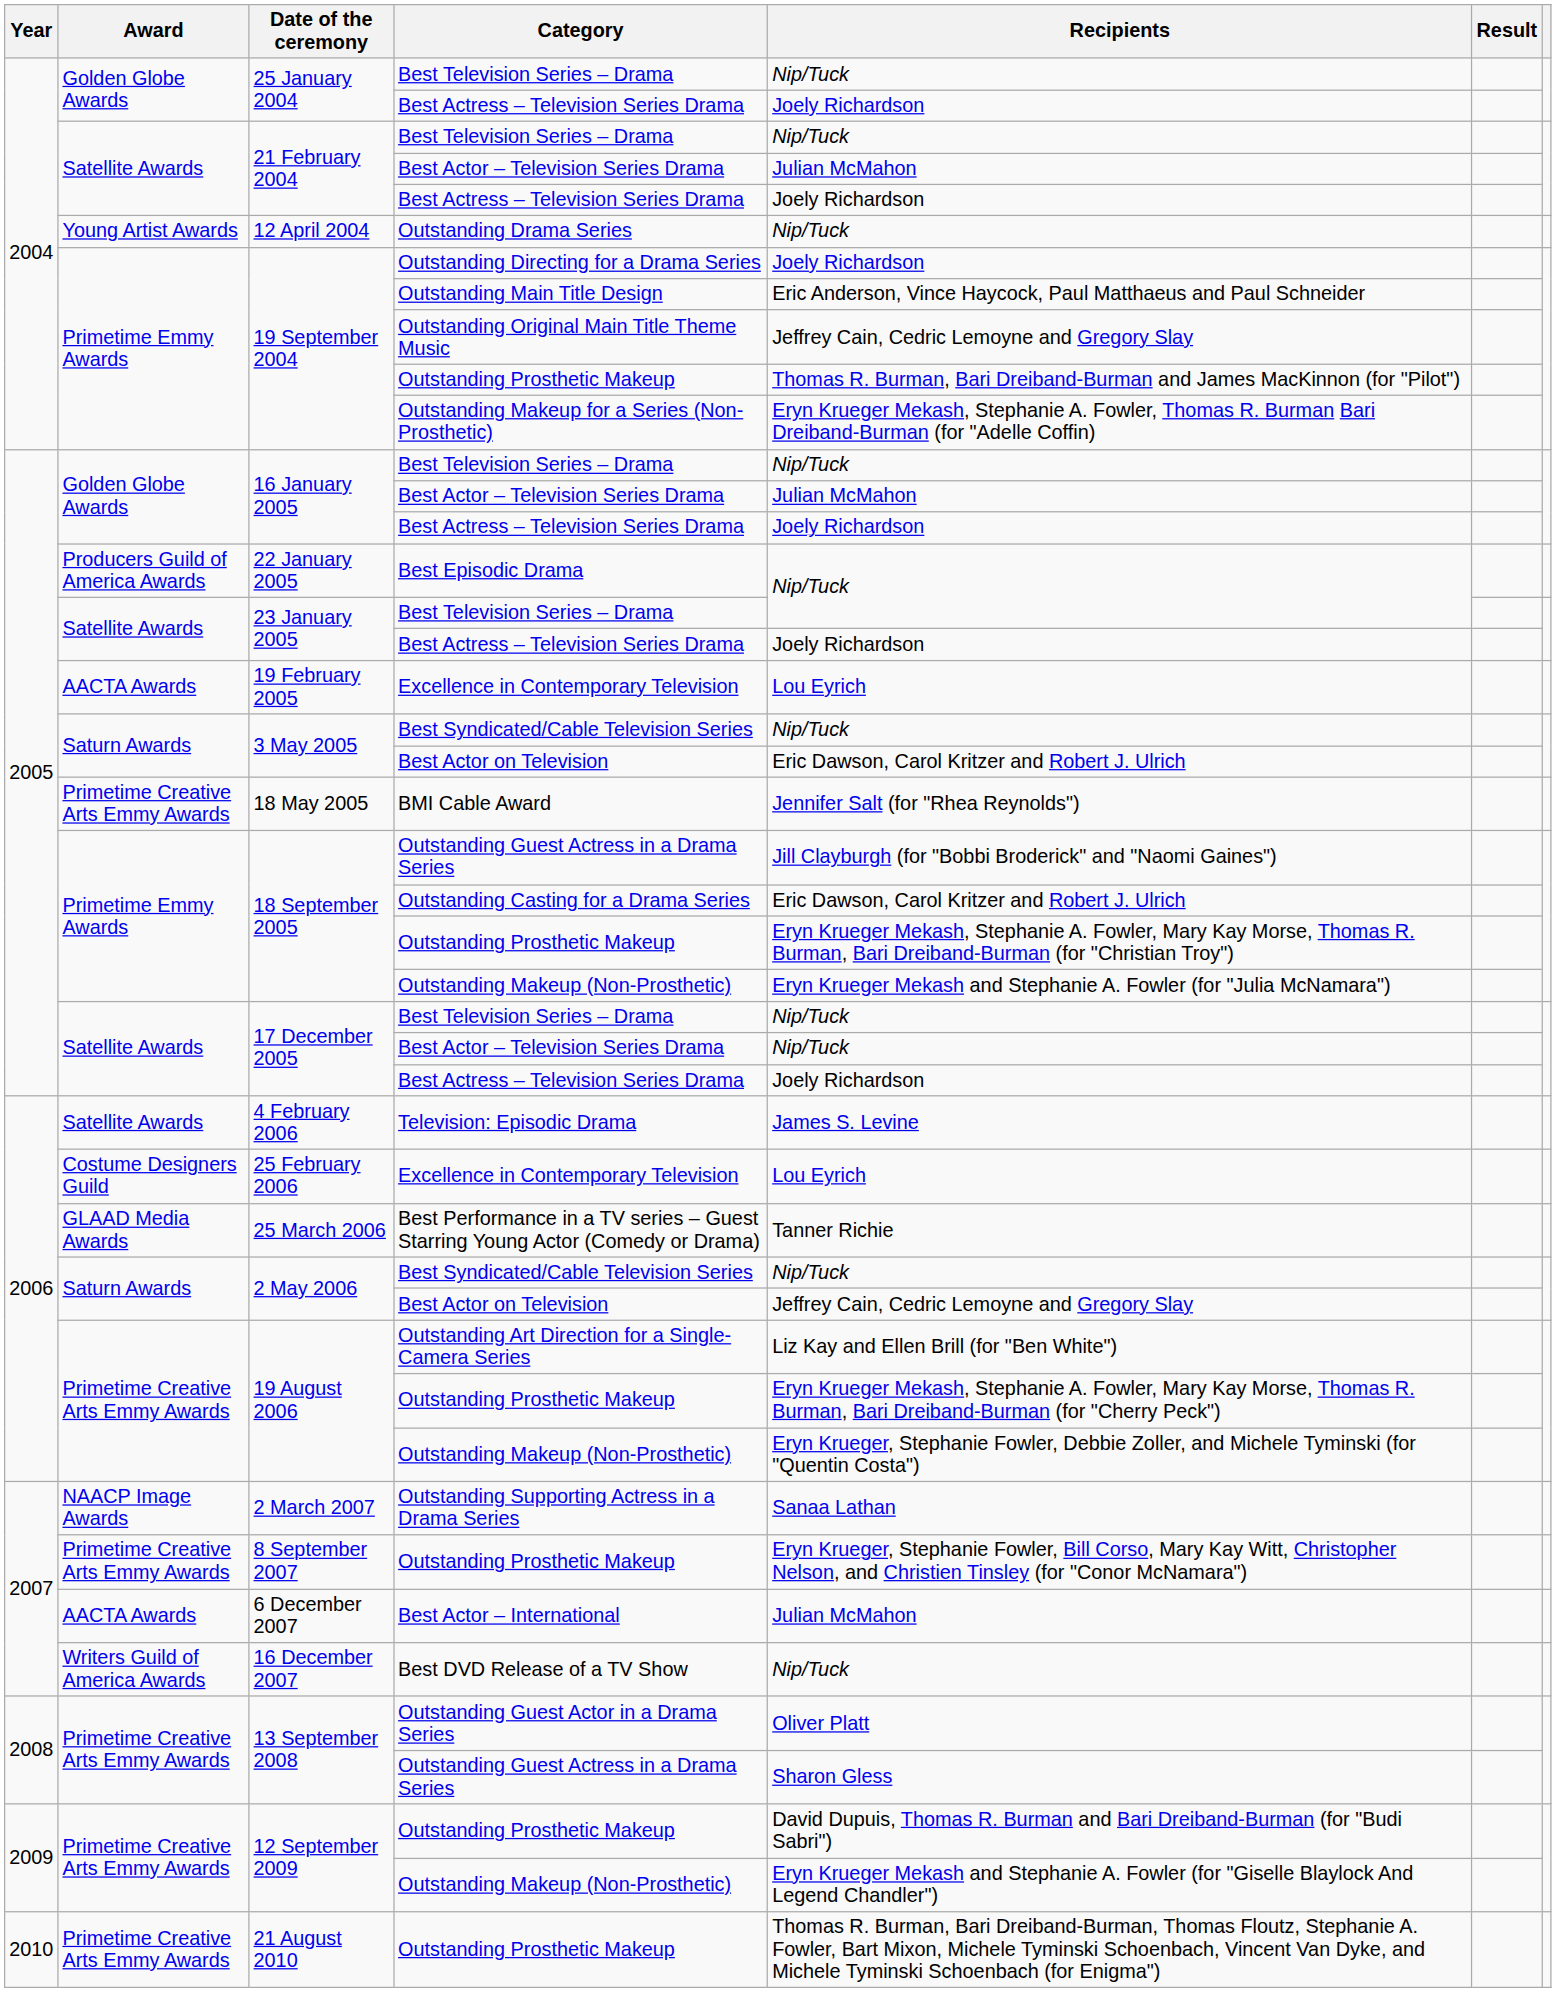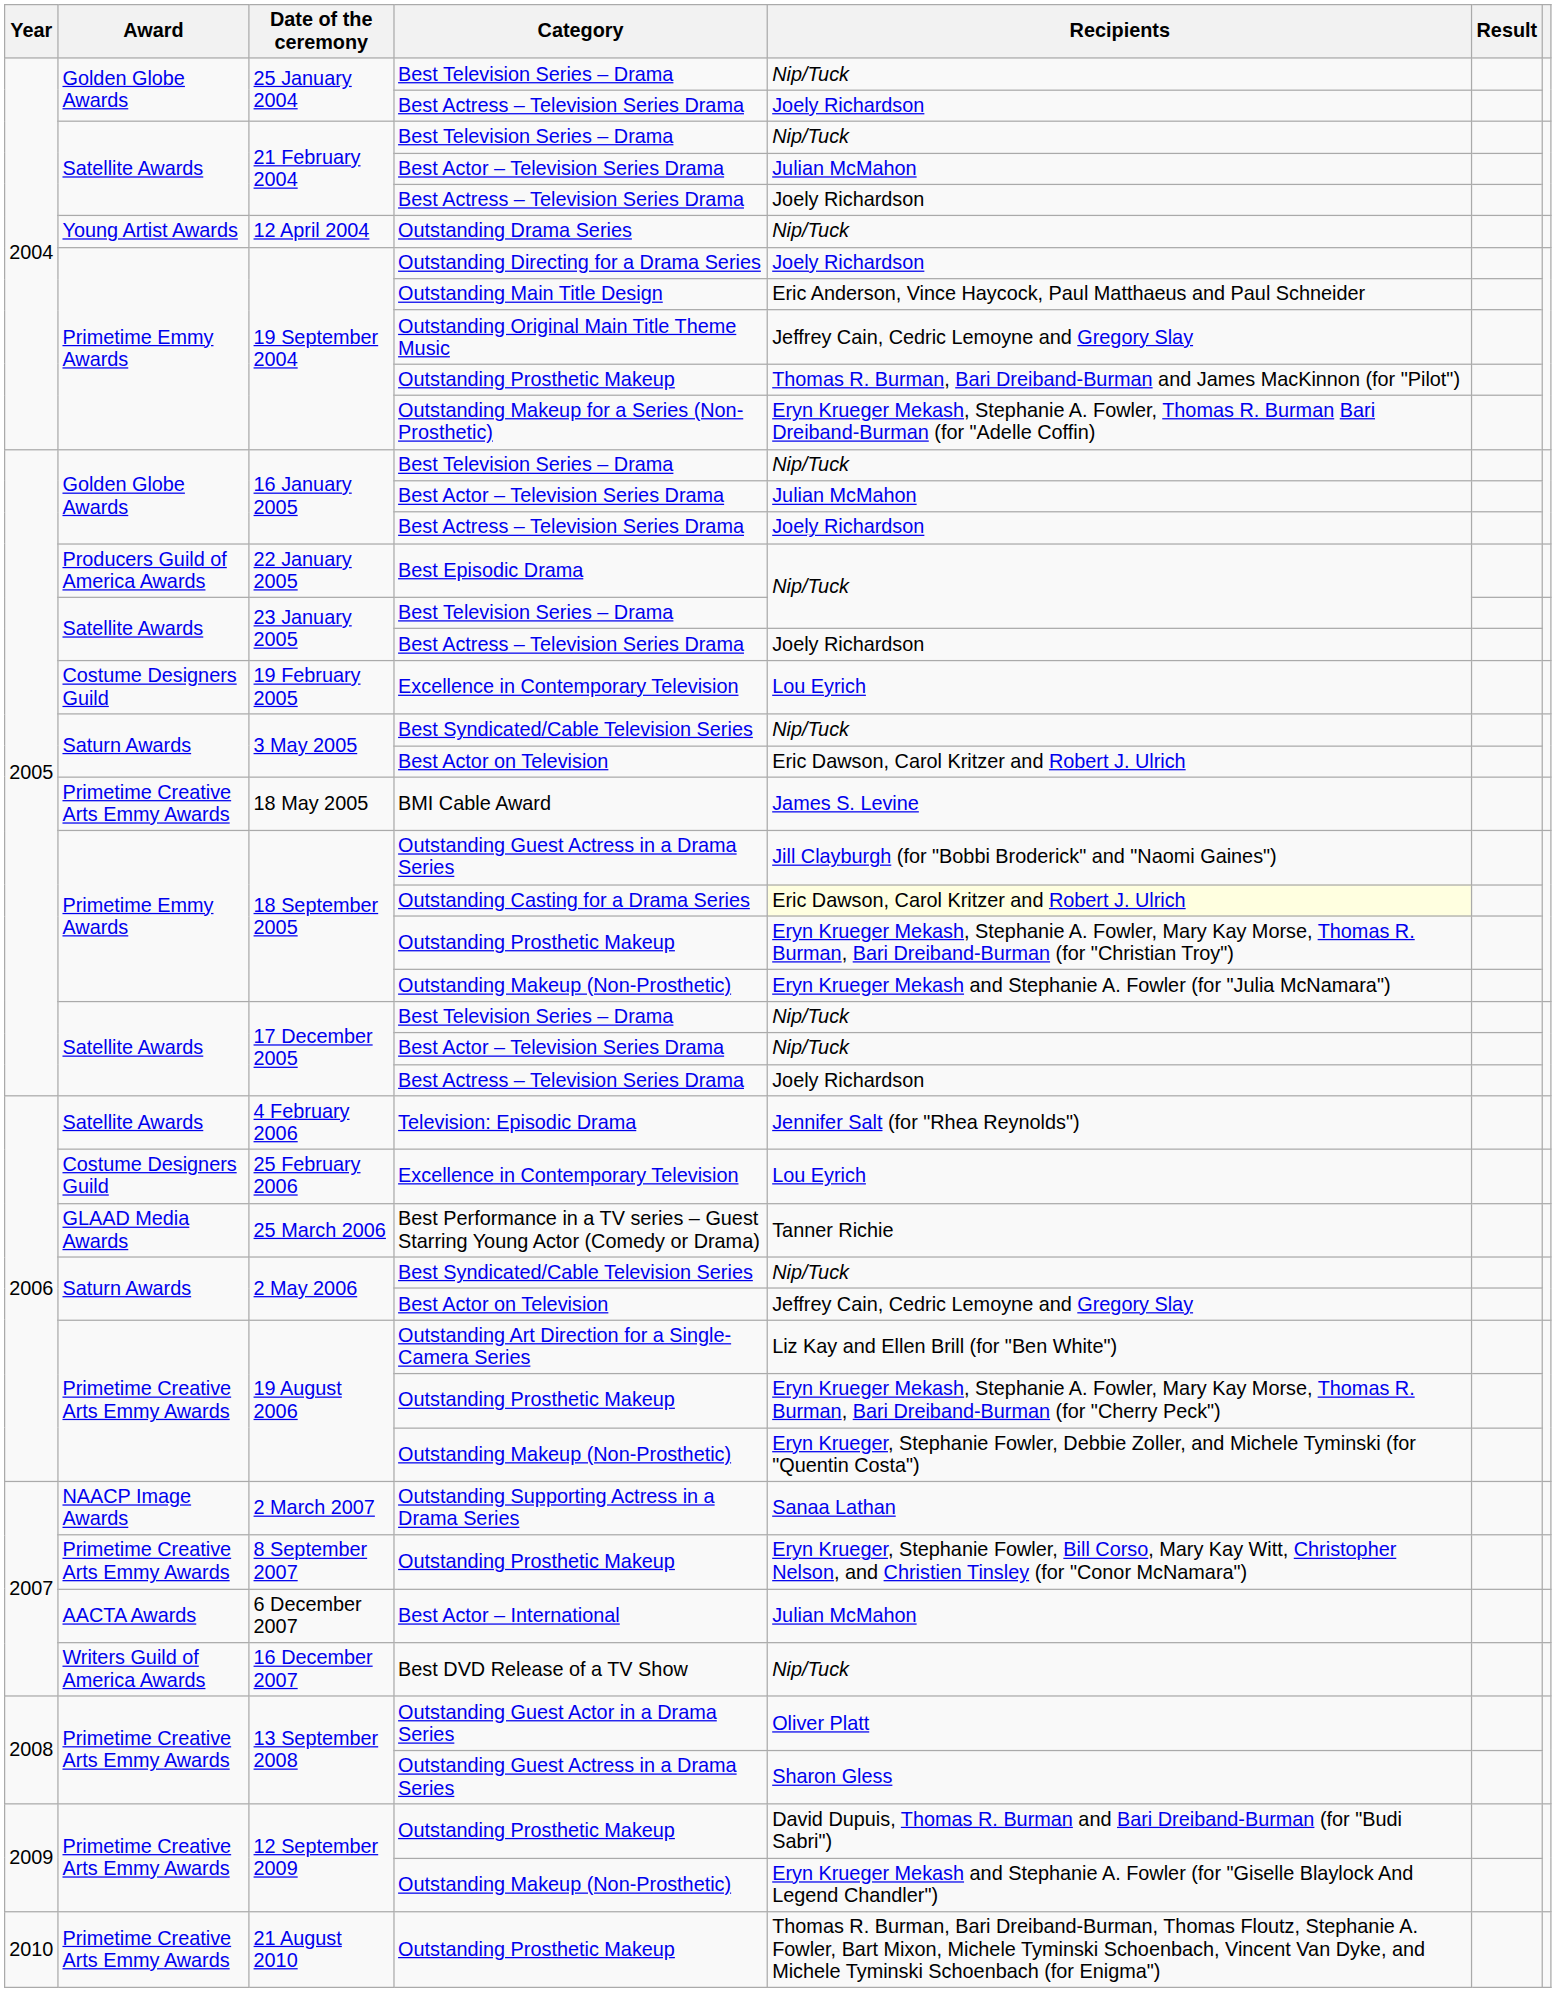 <table class="wikitable plainrowheaders sortable">
 <tr>
 <th>Year</th>
 <th scope="col">Award</th>
 <th scope="col">Date of the ceremony</th>
 <th scope="col">Category</th>
 <th scope="col">Recipients</th>
 <th scope="col">Result</th>
 <th class="unsortable" scope="col"></th>
 </tr>
 <tr>
 <td rowspan="11">2004</td>
 <td rowspan="2"><a href='#'>Golden Globe Awards</a></td>
 <td rowspan="2"><a href='#'>25 January 2004</a></td>
 <td><a href='#'>Best Television Series – Drama</a></td>
 <td><em>Nip/Tuck</em></td>
 <td></td>
 <td rowspan="2"></td>
 </tr>
 <tr>
 <td><a href='#'>Best Actress – Television Series Drama</a></td>
 <td><a href='#'>Joely Richardson</a></td>
 <td></td>
 </tr>
 <tr>
 <td rowspan="3"><a href='#'>Satellite Awards</a></td>
 <td rowspan="3"><a href='#'>21 February 2004</a></td>
 <td><a href='#'>Best Television Series – Drama</a></td>
 <td><em>Nip/Tuck</em></td>
 <td></td>
 <td rowspan="3"></td>
 </tr>
 <tr>
 <td><a href='#'>Best Actor – Television Series Drama</a></td>
 <td><a href='#'>Julian McMahon</a></td>
 <td></td>
 </tr>
 <tr>
 <td><a href='#'>Best Actress – Television Series Drama</a></td>
 <td>Joely Richardson</td>
 <td></td>
 </tr>
 <tr>
 <td><a href='#'>Young Artist Awards</a></td>
 <td><a href='#'>12 April 2004</a></td>
 <td><a href='#'>Outstanding Drama Series</a></td>
 <td><em>Nip/Tuck</em></td>
 <td></td>
 <td></td>
 </tr>
 <tr>
 <td rowspan="5"><a href='#'>Primetime Emmy Awards</a></td>
 <td rowspan="5"><a href='#'>19 September 2004</a></td>
 <td><a href='#'>Outstanding Directing for a Drama Series</a></td>
 <td><a href='#'>Joely Richardson</a></td>
 <td></td>
 <td rowspan="5"></td>
 </tr>
 <tr>
 <td><a href='#'>Outstanding Main Title Design</a></td>
 <td>Eric Anderson, Vince Haycock, Paul Matthaeus and Paul Schneider</td>
 <td></td>
 </tr>
 <tr>
 <td><a href='#'>Outstanding Original Main Title Theme Music</a></td>
 <td>Jeffrey Cain, Cedric Lemoyne and <a href='#'>Gregory Slay</a></td>
 <td></td>
 </tr>
 <tr>
 <td><a href='#'>Outstanding Prosthetic Makeup</a></td>
 <td><a href='#'>Thomas R. Burman</a>, <a href='#'>Bari Dreiband-Burman</a> and James MacKinnon (for "Pilot")</td>
 <td></td>
 </tr>
 <tr>
 <td><a href='#'>Outstanding Makeup for a Series (Non-Prosthetic)</a></td>
 <td><a href='#'>Eryn Krueger Mekash</a>, Stephanie A. Fowler, <a href='#'>Thomas R. Burman</a>  <a href='#'>Bari Dreiband-Burman</a> (for "Adelle Coffin)</td>
 <td></td>
 </tr>
 <tr>
 <td rowspan="17">2005</td>
 <td rowspan="3"><a href='#'>Golden Globe Awards</a></td>
 <td rowspan="3"><a href='#'>16 January 2005</a></td>
 <td><a href='#'>Best Television Series – Drama</a></td>
 <td><em>Nip/Tuck</em></td>
 <td></td>
 <td rowspan="3"></td>
 </tr>
 <tr>
 <td><a href='#'>Best Actor – Television Series Drama</a></td>
 <td><a href='#'>Julian McMahon</a></td>
 <td></td>
 </tr>
 <tr>
 <td><a href='#'>Best Actress – Television Series Drama</a></td>
 <td><a href='#'>Joely Richardson</a></td>
 <td></td>
 </tr>
 <tr>
 <td><a href='#'>Producers Guild of America Awards</a></td>
 <td><a href='#'>22 January 2005</a></td>
 <td><a href='#'>Best Episodic Drama</a></td>
 <td rowspan="2"><em>Nip/Tuck</em></td>
 <td></td>
 <td align="center"></td>
 </tr>
 <tr>
 <td rowspan="2"><a href='#'>Satellite Awards</a></td>
 <td rowspan="2"><a href='#'>23 January 2005</a></td>
 <td><a href='#'>Best Television Series – Drama</a></td>
 <td></td>
 <td rowspan="2"></td>
 </tr>
 <tr>
 <td><a href='#'>Best Actress – Television Series Drama</a></td>
 <td>Joely Richardson</td>
 <td></td>
 </tr>
 <tr>
-<td><a href='#'>AACTA Awards</a></td>
+<td><a href='#'>Costume Designers Guild</a></td>
 <td><a href='#'>19 February 2005</a></td>
 <td><a href='#'>Excellence in Contemporary Television</a></td>
 <td><a href='#'>Lou Eyrich</a></td>
 <td></td>
 <td></td>
 </tr>
 <tr>
 <td rowspan="2" scope="row"><a href='#'>Saturn Awards</a></td>
 <td rowspan="2"><a href='#'>3 May 2005</a></td>
 <td><a href='#'>Best Syndicated/Cable Television Series</a></td>
 <td><em>Nip/Tuck</em></td>
 <td></td>
 <td rowspan="2"></td>
 </tr>
 <tr>
 <td><a href='#'>Best Actor on Television</a></td>
 <td>Eric Dawson, Carol Kritzer and <a href='#'>Robert J. Ulrich</a></td>
 <td></td>
 </tr>
 <tr>
 <td><a href='#'>Primetime Creative Arts Emmy Awards</a></td>
 <td>18 May 2005</td>
 <td>BMI Cable Award</td>
-<td><a href='#'>Jennifer Salt</a> (for "Rhea Reynolds")</td>
+<td><a href='#'>James S. Levine</a></td>
 <td></td>
 <td></td>
 </tr>
 <tr>
 <td rowspan="4"><a href='#'>Primetime Emmy Awards</a></td>
 <td rowspan="4"><a href='#'>18 September 2005</a></td>
 <td><a href='#'>Outstanding Guest Actress in a Drama Series</a></td>
 <td><a href='#'>Jill Clayburgh</a> (for "Bobbi Broderick" and "Naomi Gaines")</td>
 <td></td>
 <td rowspan="4"></td>
 </tr>
 <tr>
 <td><a href='#'>Outstanding Casting for a Drama Series</a></td>
-<td>Eric Dawson, Carol Kritzer and <a href='#'>Robert J. Ulrich</a></td>
+<td style="background: lightyellow;">Eric Dawson, Carol Kritzer and <a href='#'>Robert J. Ulrich</a></td>
 <td></td>
 </tr>
 <tr>
 <td><a href='#'>Outstanding Prosthetic Makeup</a></td>
 <td><a href='#'>Eryn Krueger Mekash</a>, Stephanie A. Fowler, Mary Kay Morse, <a href='#'>Thomas R. Burman</a>, <a href='#'>Bari Dreiband-Burman</a> (for "Christian Troy")</td>
 <td></td>
 </tr>
 <tr>
 <td><a href='#'>Outstanding Makeup (Non-Prosthetic)</a></td>
 <td><a href='#'>Eryn Krueger Mekash</a> and Stephanie A. Fowler (for "Julia McNamara")</td>
 <td></td>
 </tr>
 <tr>
 <td rowspan="3"><a href='#'>Satellite Awards</a></td>
 <td rowspan="3"><a href='#'>17 December 2005</a></td>
 <td><a href='#'>Best Television Series – Drama</a></td>
 <td><em>Nip/Tuck</em></td>
 <td></td>
 <td rowspan="3"></td>
 </tr>
 <tr>
 <td><a href='#'>Best Actor – Television Series Drama</a></td>
 <td><em>Nip/Tuck</em></td>
 <td></td>
 </tr>
 <tr>
 <td><a href='#'>Best Actress – Television Series Drama</a></td>
 <td>Joely Richardson</td>
 <td></td>
 </tr>
 <tr>
 <td rowspan="8">2006</td>
 <td><a href='#'>Satellite Awards</a></td>
 <td><a href='#'>4 February 2006</a></td>
 <td><a href='#'>Television: Episodic Drama</a></td>
-<td><a href='#'>James S. Levine</a></td>
+<td><a href='#'>Jennifer Salt</a> (for "Rhea Reynolds")</td>
 <td></td>
 <td align="center"></td>
 </tr>
 <tr>
 <td><a href='#'>Costume Designers Guild</a></td>
 <td><a href='#'>25 February 2006</a></td>
 <td><a href='#'>Excellence in Contemporary Television</a></td>
 <td><a href='#'>Lou Eyrich</a></td>
 <td></td>
 <td align="center"></td>
 </tr>
 <tr>
 <td><a href='#'>GLAAD Media Awards</a></td>
 <td><a href='#'>25 March 2006</a></td>
 <td>Best Performance in a TV series – Guest Starring Young Actor (Comedy or Drama)</td>
 <td>Tanner Richie</td>
 <td></td>
 <td align="center"></td>
 </tr>
 <tr>
 <td rowspan="2"><a href='#'>Saturn Awards</a></td>
 <td rowspan="2"><a href='#'>2 May 2006</a></td>
 <td><a href='#'>Best Syndicated/Cable Television Series</a></td>
 <td><em>Nip/Tuck</em></td>
 <td></td>
 <td rowspan="2" align="center"></td>
 </tr>
 <tr>
 <td><a href='#'>Best Actor on Television</a></td>
 <td>Jeffrey Cain, Cedric Lemoyne and <a href='#'>Gregory Slay</a></td>
 <td></td>
 </tr>
 <tr>
 <td rowspan="3"><a href='#'>Primetime Creative Arts Emmy Awards</a></td>
 <td rowspan="3"><a href='#'>19 August 2006</a></td>
 <td><a href='#'>Outstanding Art Direction for a Single-Camera Series</a></td>
 <td>Liz Kay and Ellen Brill (for "Ben White")</td>
 <td></td>
 <td rowspan="3" align="center"></td>
 </tr>
 <tr>
 <td><a href='#'>Outstanding Prosthetic Makeup</a></td>
 <td><a href='#'>Eryn Krueger Mekash</a>, Stephanie A. Fowler, Mary Kay Morse, <a href='#'>Thomas R. Burman</a>, <a href='#'>Bari Dreiband-Burman</a> (for "Cherry Peck")</td>
 <td></td>
 </tr>
 <tr>
 <td><a href='#'>Outstanding Makeup (Non-Prosthetic)</a></td>
 <td><a href='#'>Eryn Krueger</a>, Stephanie Fowler, Debbie Zoller, and Michele Tyminski (for "Quentin Costa")</td>
 <td></td>
 </tr>
 <tr>
 <td rowspan="4">2007</td>
 <td><a href='#'>NAACP Image Awards</a></td>
 <td><a href='#'>2 March 2007</a></td>
 <td><a href='#'>Outstanding Supporting Actress in a Drama Series</a></td>
 <td><a href='#'>Sanaa Lathan</a></td>
 <td></td>
 <td align="center"></td>
 </tr>
 <tr>
 <td><a href='#'>Primetime Creative Arts Emmy Awards</a></td>
 <td><a href='#'>8 September 2007</a></td>
 <td><a href='#'>Outstanding Prosthetic Makeup</a></td>
 <td><a href='#'>Eryn Krueger</a>, Stephanie Fowler, <a href='#'>Bill Corso</a>, Mary Kay Witt, <a href='#'>Christopher Nelson</a>, and <a href='#'>Christien Tinsley</a> (for "Conor McNamara")</td>
 <td></td>
 <td align="center"></td>
 </tr>
 <tr>
 <td><a href='#'>AACTA Awards</a></td>
 <td>6 December 2007</td>
 <td><a href='#'>Best Actor – International</a></td>
 <td><a href='#'>Julian McMahon</a></td>
 <td></td>
 <td align="center"></td>
 </tr>
 <tr>
 <td><a href='#'>Writers Guild of America Awards</a></td>
 <td><a href='#'>16 December 2007</a></td>
 <td>Best DVD Release of a TV Show</td>
 <td><em>Nip/Tuck</em></td>
 <td></td>
 <td align="center"></td>
 </tr>
 <tr>
 <td rowspan="2">2008</td>
 <td rowspan="2"><a href='#'>Primetime Creative Arts Emmy Awards</a></td>
 <td rowspan="2"><a href='#'>13 September 2008</a></td>
 <td><a href='#'>Outstanding Guest Actor in a Drama Series</a></td>
 <td><a href='#'>Oliver Platt</a></td>
 <td></td>
 <td rowspan="2" align="center"></td>
 </tr>
 <tr>
 <td><a href='#'>Outstanding Guest Actress in a Drama Series</a></td>
 <td><a href='#'>Sharon Gless</a></td>
 <td></td>
 </tr>
 <tr>
 <td rowspan="2">2009</td>
 <td rowspan="2"><a href='#'>Primetime Creative Arts Emmy Awards</a></td>
 <td rowspan="2"><a href='#'>12 September 2009</a></td>
 <td><a href='#'>Outstanding Prosthetic Makeup</a></td>
 <td>David Dupuis, <a href='#'>Thomas R. Burman</a> and <a href='#'>Bari Dreiband-Burman</a> (for "Budi Sabri")</td>
 <td></td>
 <td rowspan="2" align="center"></td>
 </tr>
 <tr>
 <td><a href='#'>Outstanding Makeup (Non-Prosthetic)</a></td>
 <td><a href='#'>Eryn Krueger Mekash</a> and Stephanie A. Fowler (for "Giselle Blaylock And Legend Chandler")</td>
 <td></td>
 </tr>
 <tr>
 <td>2010</td>
 <td><a href='#'>Primetime Creative Arts Emmy Awards</a></td>
 <td><a href='#'>21 August 2010</a></td>
 <td><a href='#'>Outstanding Prosthetic Makeup</a></td>
 <td>Thomas R. Burman, Bari Dreiband-Burman, Thomas Floutz, Stephanie A. Fowler, Bart Mixon, Michele Tyminski Schoenbach, Vincent Van Dyke, and Michele Tyminski Schoenbach (for Enigma")</td>
 <td></td>
 <td align="center"></td>
 </tr>
 </table>
